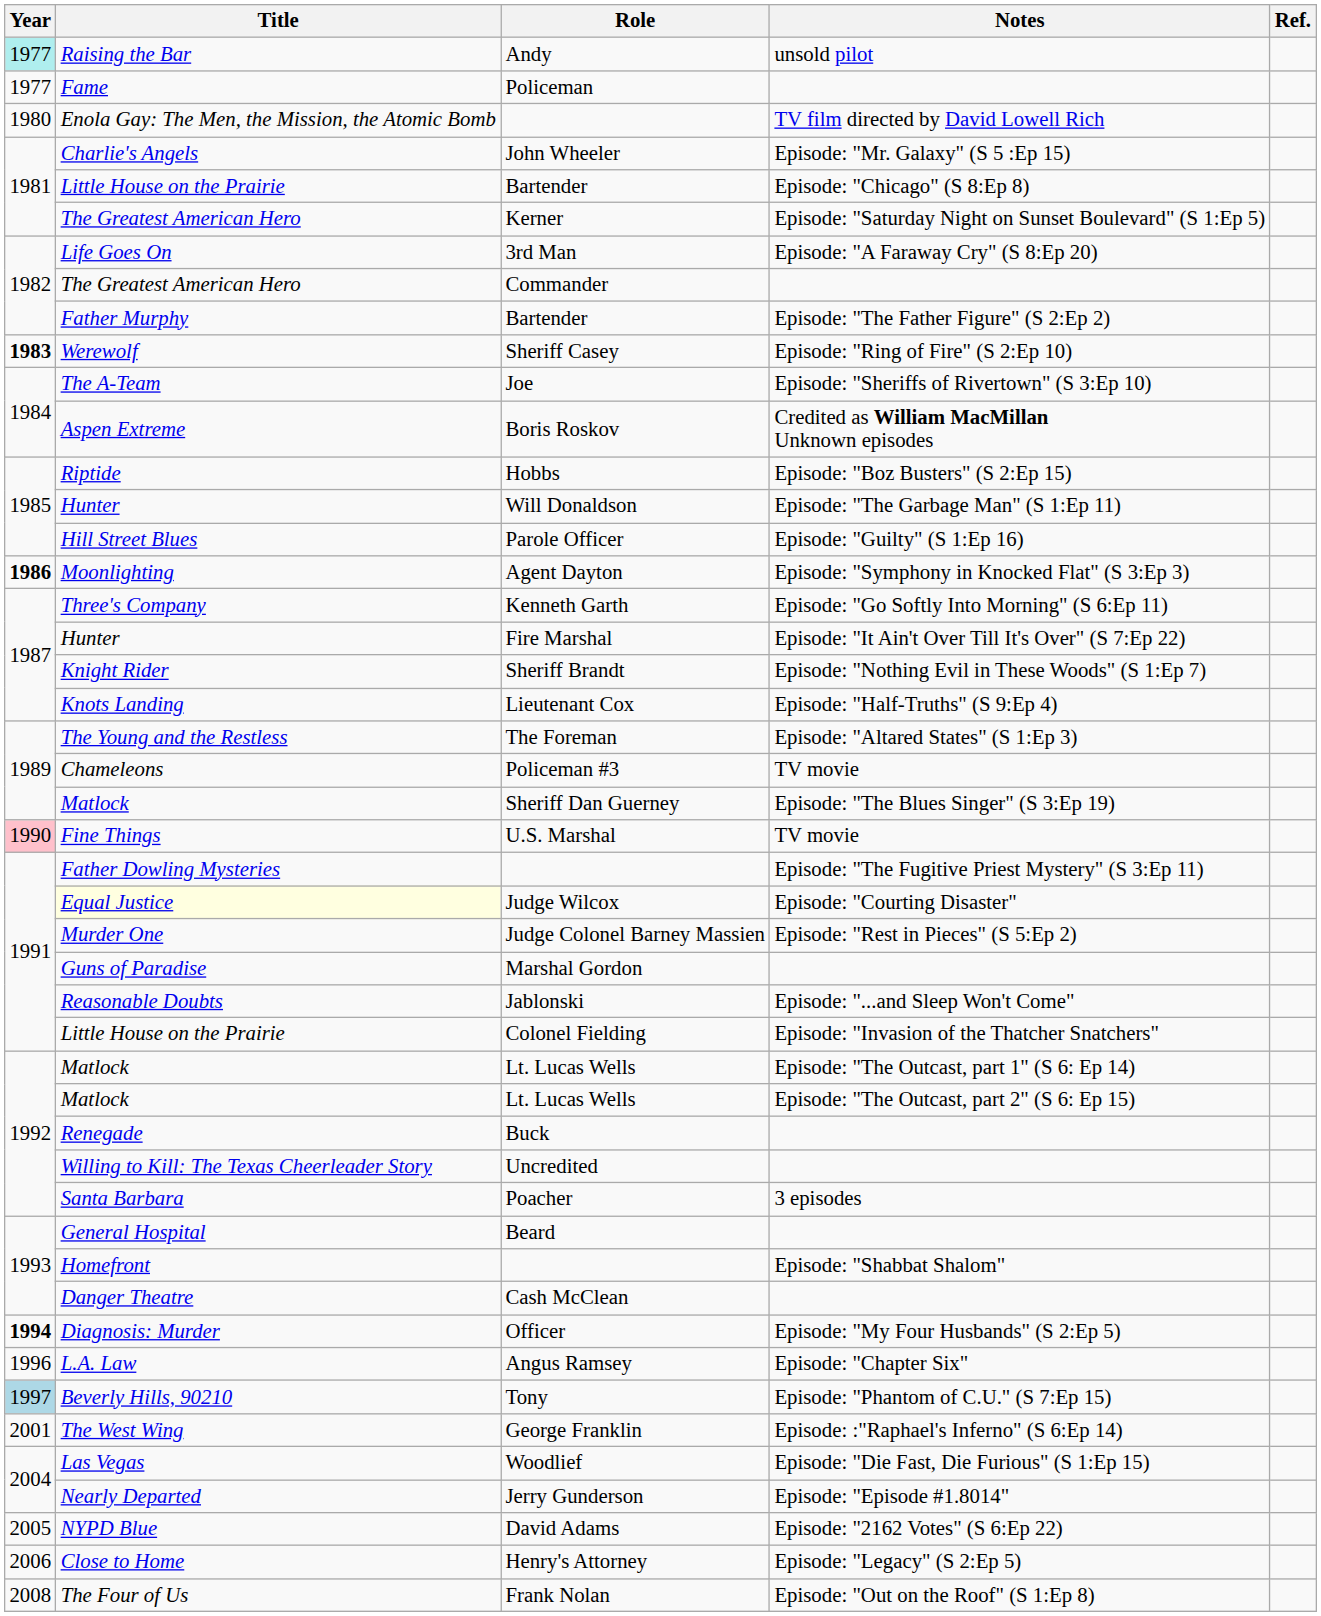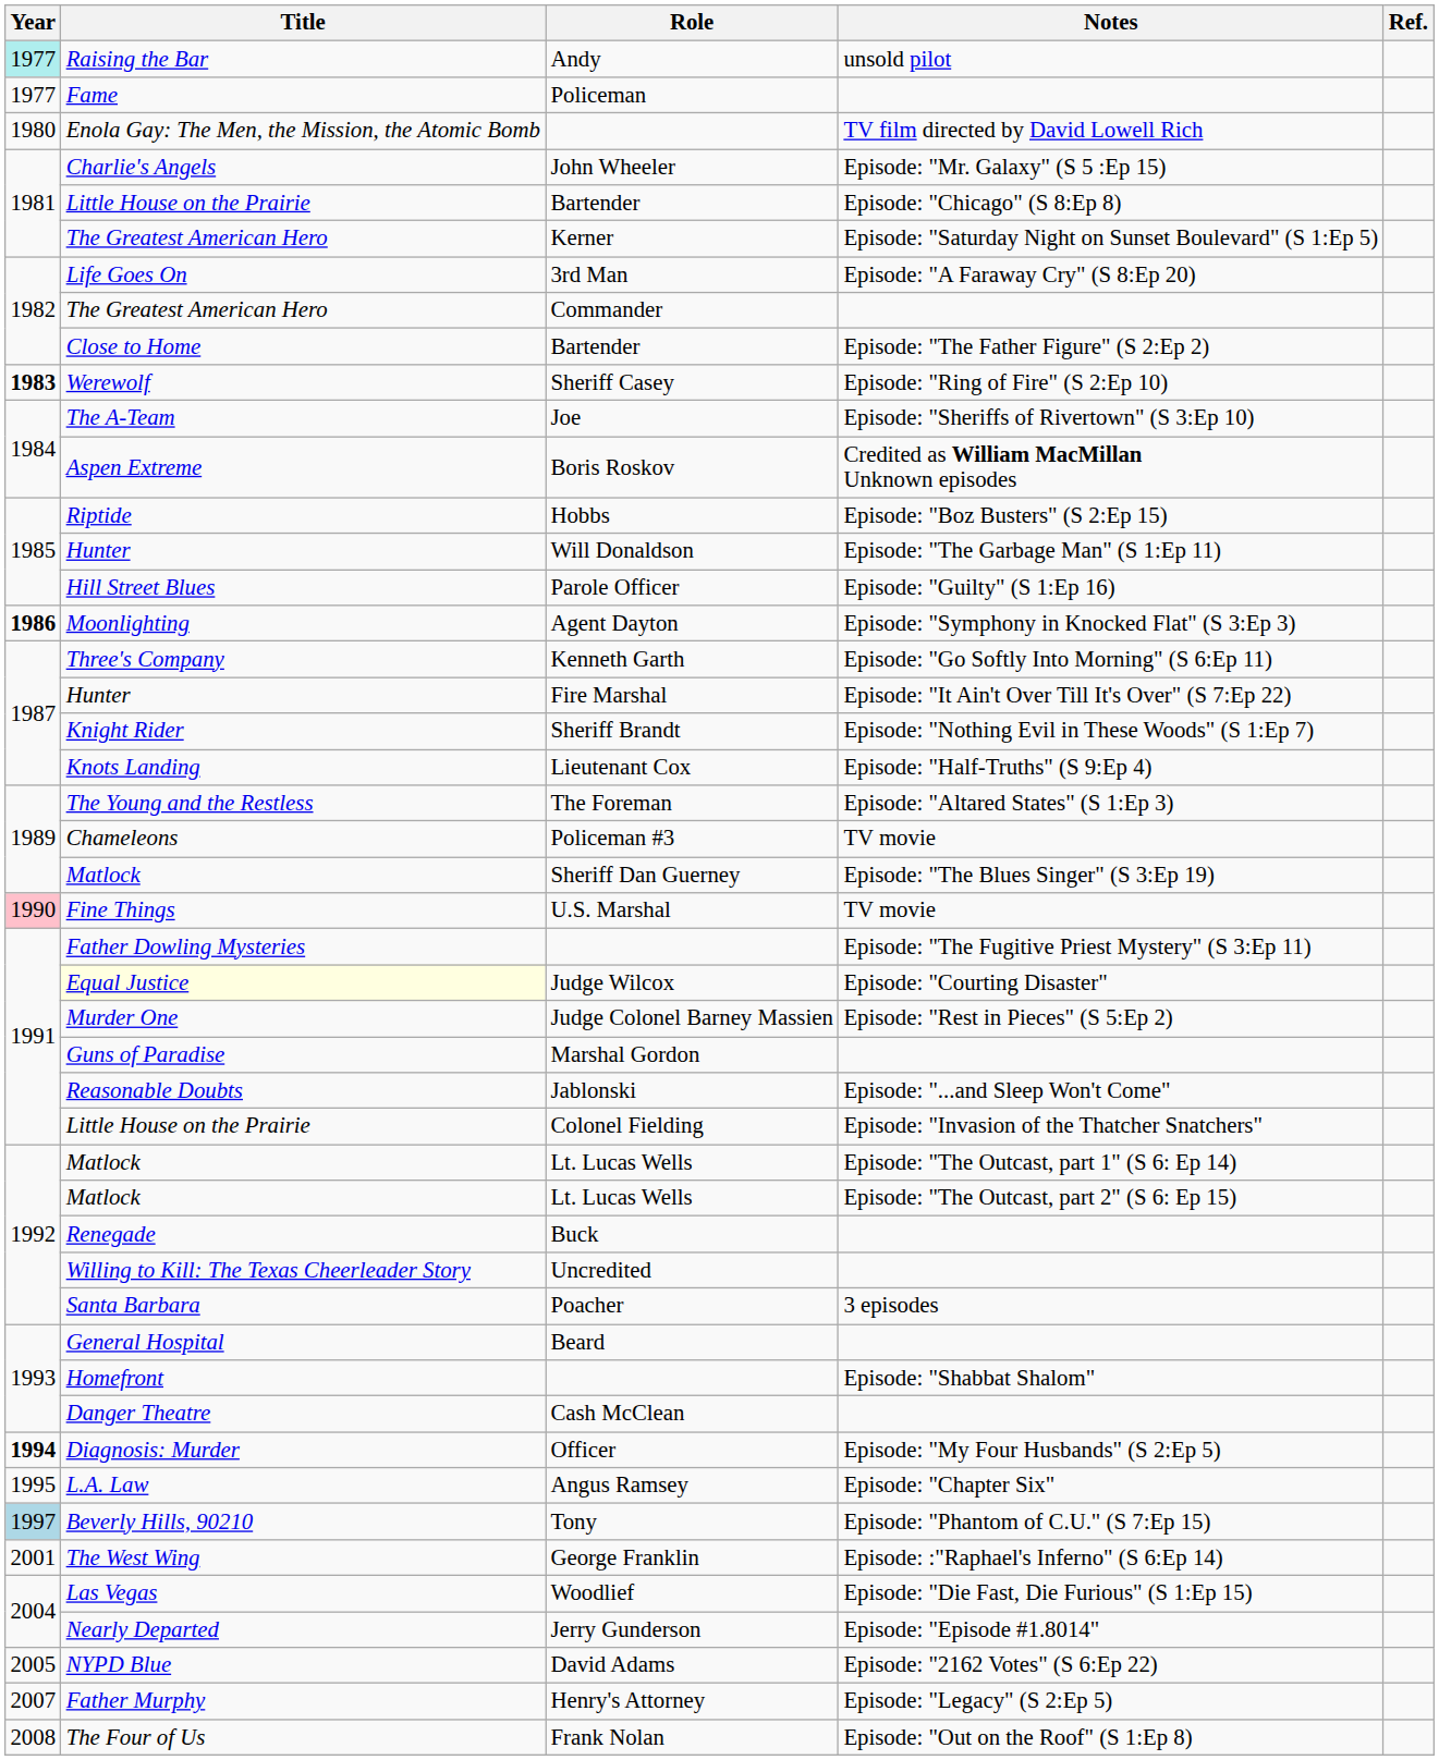 <table class="wikitable sortable">
 <tr>
 <th>Year</th>
 <th>Title</th>
 <th>Role</th>
 <th class="unsortable">Notes</th>
 <th class="unsortable">Ref.</th>
 </tr>
 <tr>
 <td style="background: paleturquoise;">1977</td>
 <td><em><a href='#'>Raising the Bar</a></em></td>
 <td>Andy</td>
 <td>unsold <a href='#'>pilot</a></td>
 </tr>
 <tr>
 <td>1977</td>
 <td><em><a href='#'>Fame</a></em></td>
 <td>Policeman</td>
 <td></td>
 <td></td>
 </tr>
 <tr>
 <td>1980</td>
 <td><em>Enola Gay: The Men, the Mission, the Atomic Bomb</em></td>
 <td></td>
 <td><a href='#'>TV film</a> directed by <a href='#'>David Lowell Rich</a></td>
 <td></td>
 </tr>
 <tr>
 <td rowspan="3">1981</td>
 <td><em><a href='#'>Charlie's Angels</a></em></td>
 <td>John Wheeler</td>
 <td>Episode: "Mr. Galaxy" (S 5 :Ep 15)</td>
 <td></td>
 </tr>
 <tr>
 <td><em><a href='#'>Little House on the Prairie</a></em></td>
 <td>Bartender</td>
 <td>Episode: "Chicago" (S 8:Ep 8)</td>
 <td></td>
 </tr>
 <tr>
 <td><em><a href='#'>The Greatest American Hero</a></em></td>
 <td>Kerner</td>
 <td>Episode: "Saturday Night on Sunset Boulevard" (S 1:Ep 5)</td>
 <td></td>
 </tr>
 <tr>
 <td rowspan="3">1982</td>
 <td><em><a href='#'>Life Goes On</a></em></td>
 <td>3rd Man</td>
 <td>Episode: "A Faraway Cry" (S 8:Ep 20)</td>
 <td></td>
 </tr>
 <tr>
 <td><em>The Greatest American Hero</em></td>
 <td>Commander</td>
 <td></td>
 <td></td>
 </tr>
 <tr>
-<td><em><a href='#'>Father Murphy</a></em></td>
+<td><em><a href='#'>Close to Home</a></em></td>
 <td>Bartender</td>
 <td>Episode: "The Father Figure" (S 2:Ep 2)</td>
 <td></td>
 </tr>
 <tr>
 <td><strong>1983</strong></td>
 <td><em><a href='#'>Werewolf</a></em></td>
 <td>Sheriff Casey</td>
 <td>Episode: "Ring of Fire" (S 2:Ep 10)</td>
 <td></td>
 </tr>
 <tr>
 <td rowspan="2">1984</td>
 <td><em><a href='#'>The A-Team</a></em></td>
 <td>Joe</td>
 <td>Episode: "Sheriffs of Rivertown" (S 3:Ep 10)</td>
 <td></td>
 </tr>
 <tr>
 <td><em><a href='#'>Aspen Extreme</a></em></td>
 <td>Boris Roskov</td>
 <td>Credited as <strong>William MacMillan</strong><br>Unknown episodes</td>
 <td></td>
 </tr>
 <tr>
 <td rowspan="3">1985</td>
 <td><em><a href='#'>Riptide</a></em></td>
 <td>Hobbs</td>
 <td>Episode: "Boz Busters" (S 2:Ep 15)</td>
 <td></td>
 </tr>
 <tr>
 <td><em><a href='#'>Hunter</a></em></td>
 <td>Will Donaldson</td>
 <td>Episode: "The Garbage Man" (S 1:Ep 11)</td>
 <td></td>
 </tr>
 <tr>
 <td><em><a href='#'>Hill Street Blues</a></em></td>
 <td>Parole Officer</td>
 <td>Episode: "Guilty" (S 1:Ep 16)</td>
 <td></td>
 </tr>
 <tr>
 <td><strong>1986</strong></td>
 <td><em><a href='#'>Moonlighting</a></em></td>
 <td>Agent Dayton</td>
 <td>Episode: "Symphony in Knocked Flat" (S 3:Ep 3)</td>
 <td></td>
 </tr>
 <tr>
 <td rowspan="4">1987</td>
 <td><em><a href='#'>Three's Company</a></em></td>
 <td>Kenneth Garth</td>
 <td>Episode: "Go Softly Into Morning" (S 6:Ep 11)</td>
 <td></td>
 </tr>
 <tr>
 <td><em>Hunter</em></td>
 <td>Fire Marshal</td>
 <td>Episode: "It Ain't Over Till It's Over" (S 7:Ep 22)</td>
 <td></td>
 </tr>
 <tr>
 <td><em><a href='#'>Knight Rider</a></em></td>
 <td>Sheriff Brandt</td>
 <td>Episode: "Nothing Evil in These Woods" (S 1:Ep 7)</td>
 <td></td>
 </tr>
 <tr>
 <td><em><a href='#'>Knots Landing</a></em></td>
 <td>Lieutenant Cox</td>
 <td>Episode: "Half-Truths" (S 9:Ep 4)</td>
 <td></td>
 </tr>
 <tr>
 <td rowspan="3">1989</td>
 <td><em><a href='#'>The Young and the Restless</a></em></td>
 <td>The Foreman</td>
 <td>Episode: "Altared States" (S 1:Ep 3)</td>
 <td></td>
 </tr>
 <tr>
 <td><em>Chameleons</em></td>
 <td>Policeman #3</td>
 <td>TV movie</td>
 <td></td>
 </tr>
 <tr>
 <td><em><a href='#'>Matlock</a></em></td>
 <td>Sheriff Dan Guerney</td>
 <td>Episode: "The Blues Singer" (S 3:Ep 19)</td>
 <td></td>
 </tr>
 <tr>
 <td style="background: pink;">1990</td>
 <td><em><a href='#'>Fine Things</a></em></td>
 <td>U.S. Marshal</td>
 <td>TV movie</td>
 <td></td>
 </tr>
 <tr>
 <td rowspan="6">1991</td>
 <td><em><a href='#'>Father Dowling Mysteries</a></em></td>
 <td></td>
 <td>Episode: "The Fugitive Priest Mystery" (S 3:Ep 11)</td>
 <td></td>
 </tr>
 <tr>
 <td style="background: lightyellow;"><em><a href='#'>Equal Justice</a></em></td>
 <td>Judge Wilcox</td>
 <td>Episode: "Courting Disaster"</td>
 <td></td>
 </tr>
 <tr>
 <td><em><a href='#'>Murder One</a></em></td>
 <td>Judge Colonel Barney Massien</td>
 <td>Episode: "Rest in Pieces" (S 5:Ep 2)</td>
 <td></td>
 </tr>
 <tr>
 <td><em><a href='#'>Guns of Paradise</a></em></td>
 <td>Marshal Gordon</td>
 <td></td>
 <td></td>
 </tr>
 <tr>
 <td><em><a href='#'>Reasonable Doubts</a></em></td>
 <td>Jablonski</td>
 <td>Episode: "...and Sleep Won't Come"</td>
 <td></td>
 </tr>
 <tr>
 <td><em>Little House on the Prairie</em></td>
 <td>Colonel Fielding</td>
 <td>Episode: "Invasion of the Thatcher Snatchers"</td>
 <td></td>
 </tr>
 <tr>
 <td rowspan="5">1992</td>
 <td><em>Matlock</em></td>
 <td>Lt. Lucas Wells</td>
 <td>Episode: "The Outcast, part 1" (S 6: Ep 14)</td>
 <td></td>
 </tr>
 <tr>
 <td><em>Matlock</em></td>
 <td>Lt. Lucas Wells</td>
 <td>Episode: "The Outcast, part 2" (S 6: Ep 15)</td>
 <td></td>
 </tr>
 <tr>
 <td><em><a href='#'>Renegade</a></em></td>
 <td>Buck</td>
 <td></td>
 <td></td>
 </tr>
 <tr>
 <td><em><a href='#'>Willing to Kill: The Texas Cheerleader Story</a></em></td>
 <td>Uncredited</td>
 <td></td>
 <td></td>
 </tr>
 <tr>
 <td><em><a href='#'>Santa Barbara</a></em></td>
 <td>Poacher</td>
 <td>3 episodes</td>
 </tr>
 <tr>
 <td rowspan="3">1993</td>
 <td><em><a href='#'>General Hospital</a></em></td>
 <td>Beard</td>
 <td></td>
 <td></td>
 </tr>
 <tr>
 <td><em><a href='#'>Homefront</a></em></td>
 <td></td>
 <td>Episode: "Shabbat Shalom"</td>
 <td></td>
 </tr>
 <tr>
 <td><em><a href='#'>Danger Theatre</a></em></td>
 <td>Cash McClean</td>
 <td></td>
 <td></td>
 </tr>
 <tr>
 <td><strong>1994</strong></td>
 <td><em><a href='#'>Diagnosis: Murder</a></em></td>
 <td>Officer</td>
 <td>Episode: "My Four Husbands" (S 2:Ep 5)</td>
 <td></td>
 </tr>
 <tr>
-<td>1996</td>
+<td>1995</td>
 <td><em><a href='#'>L.A. Law</a></em></td>
 <td>Angus Ramsey</td>
 <td>Episode: "Chapter Six"</td>
 <td></td>
 </tr>
 <tr>
 <td style="background: lightblue;">1997</td>
 <td><em><a href='#'>Beverly Hills, 90210</a></em></td>
 <td>Tony</td>
 <td>Episode: "Phantom of C.U." (S 7:Ep 15)</td>
 <td></td>
 </tr>
 <tr>
 <td>2001</td>
 <td><em><a href='#'>The West Wing</a></em></td>
 <td>George Franklin</td>
 <td>Episode: :"Raphael's Inferno" (S 6:Ep 14)</td>
 <td></td>
 </tr>
 <tr>
 <td rowspan="2">2004</td>
 <td><em><a href='#'>Las Vegas</a></em></td>
 <td>Woodlief</td>
 <td>Episode: "Die Fast, Die Furious" (S 1:Ep 15)</td>
 <td></td>
 </tr>
 <tr>
 <td><em><a href='#'>Nearly Departed</a></em></td>
 <td>Jerry Gunderson</td>
 <td>Episode: "Episode #1.8014"</td>
 <td></td>
 </tr>
 <tr>
 <td>2005</td>
 <td><em><a href='#'>NYPD Blue</a></em></td>
 <td>David Adams</td>
 <td>Episode: "2162 Votes" (S 6:Ep 22)</td>
 <td></td>
 </tr>
 <tr>
-<td>2006</td>
-<td><em><a href='#'>Close to Home</a></em></td>
+<td>2007</td>
+<td><em><a href='#'>Father Murphy</a></em></td>
 <td>Henry's Attorney</td>
 <td>Episode: "Legacy" (S 2:Ep 5)</td>
 <td></td>
 </tr>
 <tr>
 <td>2008</td>
 <td><em>The Four of Us</em></td>
 <td>Frank Nolan</td>
 <td>Episode: "Out on the Roof" (S 1:Ep 8)</td>
 <td></td>
 </tr>
 <tr>
 </tr>
 </table>
